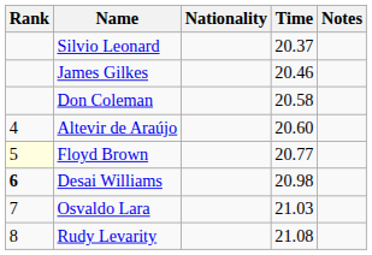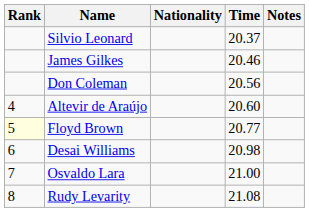 <table class="wikitable sortable">
 <tr>
 <th>Rank</th>
 <th>Name</th>
 <th>Nationality</th>
 <th>Time</th>
 <th>Notes</th>
 </tr>
 <tr>
 <td></td>
 <td><a href='#'>Silvio Leonard</a></td>
 <td></td>
 <td>20.37</td>
 <td></td>
 </tr>
 <tr>
 <td></td>
 <td><a href='#'>James Gilkes</a></td>
 <td></td>
 <td>20.46</td>
 <td></td>
 </tr>
 <tr>
 <td></td>
 <td><a href='#'>Don Coleman</a></td>
 <td></td>
-<td>20.58</td>
+<td>20.56</td>
 <td></td>
 </tr>
 <tr>
 <td>4</td>
 <td><a href='#'>Altevir de Araújo</a></td>
 <td></td>
 <td>20.60</td>
 <td></td>
 </tr>
 <tr>
 <td style="background: lightyellow;">5</td>
 <td><a href='#'>Floyd Brown</a></td>
 <td></td>
 <td>20.77</td>
 <td></td>
 </tr>
 <tr>
-<td><strong>6</strong></td>
+<td>6</td>
 <td><a href='#'>Desai Williams</a></td>
 <td></td>
 <td>20.98</td>
 <td></td>
 </tr>
 <tr>
 <td>7</td>
 <td><a href='#'>Osvaldo Lara</a></td>
 <td></td>
-<td>21.03</td>
+<td>21.00</td>
 <td></td>
 </tr>
 <tr>
 <td>8</td>
 <td><a href='#'>Rudy Levarity</a></td>
 <td></td>
 <td>21.08</td>
 <td></td>
 </tr>
 </table>
